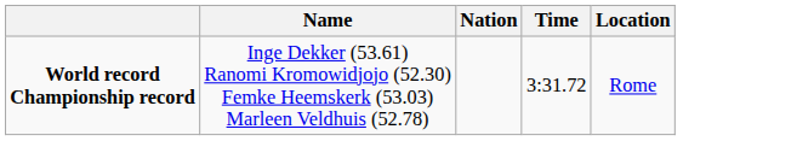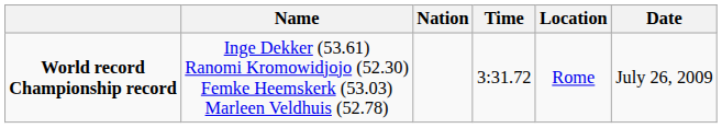 <table class=wikitable style=text-align:center>
 <tr>
 <th></th>
 <th>Name</th>
 <th>Nation</th>
 <th>Time</th>
 <th>Location</th>
+<th>Date</th>
 </tr>
 <tr>
 <td><strong>World record</strong><br><strong>Championship record</strong></td>
 <td><a href='#'>Inge Dekker</a> (53.61)<br><a href='#'>Ranomi Kromowidjojo</a> (52.30)<br><a href='#'>Femke Heemskerk</a> (53.03)<br><a href='#'>Marleen Veldhuis</a> (52.78)</td>
 <td></td>
 <td align=left>3:31.72</td>
 <td><a href='#'>Rome</a></td>
+<td>July 26, 2009</td>
 </tr>
 </table>
